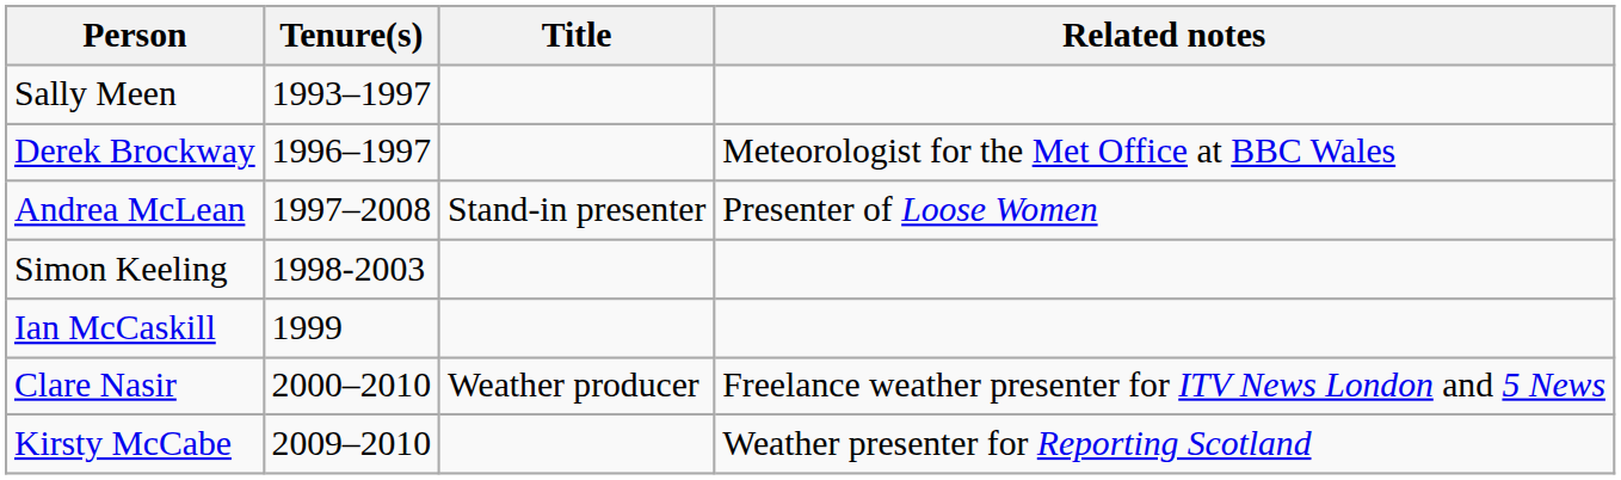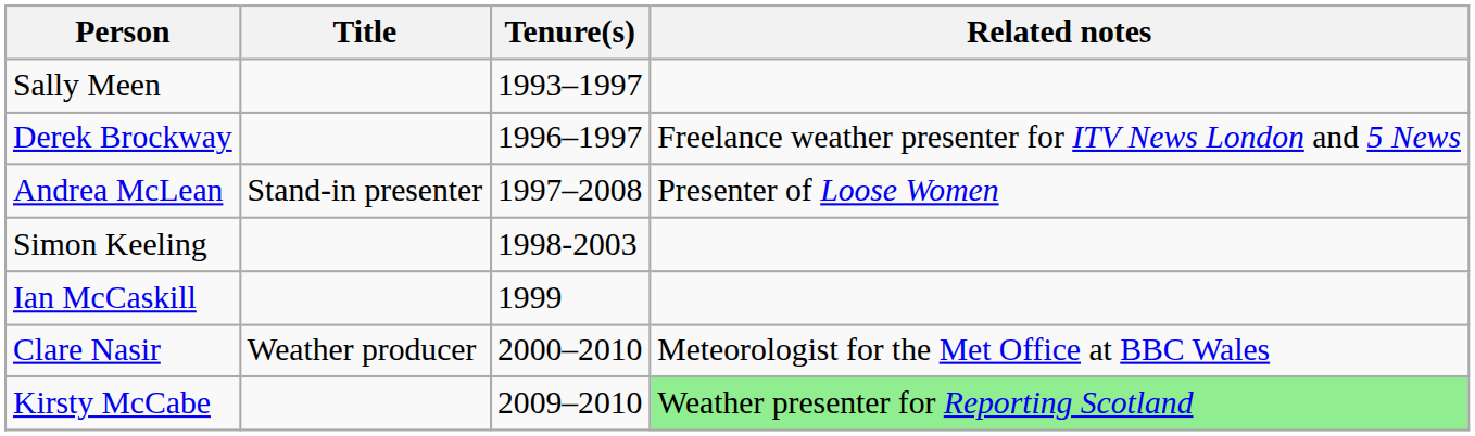 <table class="wikitable" style="font-size:90%;">
 <tr>
 <th>Person</th>
+<th>Title</th>
 <th>Tenure(s)</th>
-<th>Title</th>
 <th>Related notes</th>
 </tr>
 <tr>
 <td>Sally Meen</td>
+<td></td>
 <td>1993–1997</td>
-<td></td>
 <td></td>
 </tr>
 <tr>
 <td><a href='#'>Derek Brockway</a></td>
+<td></td>
 <td>1996–1997</td>
-<td></td>
-<td>Meteorologist for the <a href='#'>Met Office</a> at <a href='#'>BBC Wales</a></td>
+<td>Freelance weather presenter for <em><a href='#'>ITV News London</a></em> and <em><a href='#'>5 News</a></em></td>
 </tr>
 <tr>
 <td><a href='#'>Andrea McLean</a></td>
+<td>Stand-in presenter</td>
 <td>1997–2008</td>
-<td>Stand-in presenter</td>
 <td>Presenter of <em><a href='#'>Loose Women</a></em></td>
 </tr>
 <tr>
 <td>Simon Keeling</td>
+<td></td>
 <td>1998-2003</td>
-<td></td>
 <td></td>
 </tr>
 <tr>
 <td><a href='#'>Ian McCaskill</a></td>
+<td></td>
 <td>1999</td>
-<td></td>
 <td></td>
 </tr>
 <tr>
 <td><a href='#'>Clare Nasir</a></td>
+<td>Weather producer</td>
 <td>2000–2010</td>
-<td>Weather producer</td>
-<td>Freelance weather presenter for <em><a href='#'>ITV News London</a></em> and <em><a href='#'>5 News</a></em></td>
+<td>Meteorologist for the <a href='#'>Met Office</a> at <a href='#'>BBC Wales</a></td>
 </tr>
 <tr>
 <td><a href='#'>Kirsty McCabe</a></td>
+<td></td>
 <td>2009–2010</td>
-<td></td>
-<td>Weather presenter for <em><a href='#'>Reporting Scotland</a></em></td>
+<td style="background: lightgreen;">Weather presenter for <em><a href='#'>Reporting Scotland</a></em></td>
 </tr>
 </table>
